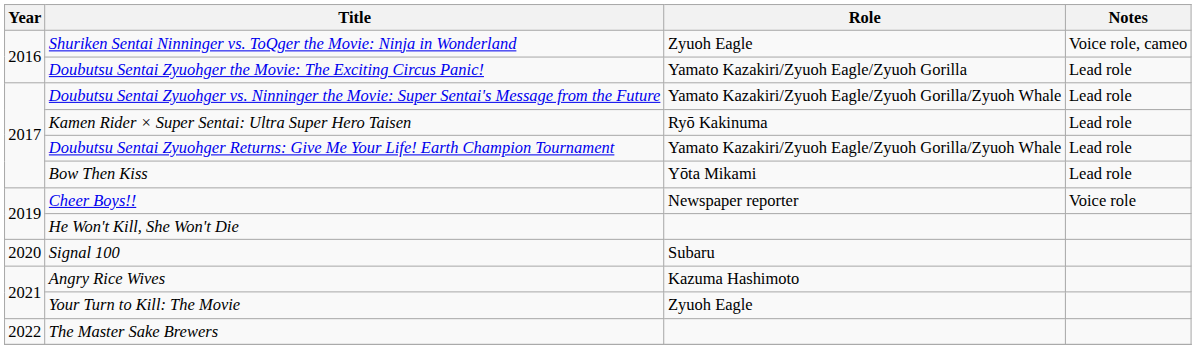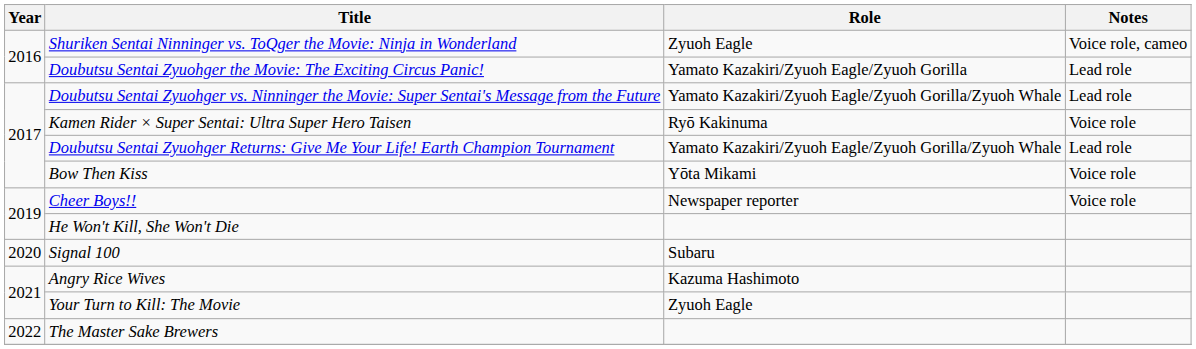 <table class="wikitable">
 <tr>
 <th>Year</th>
 <th>Title</th>
 <th>Role</th>
 <th>Notes</th>
 </tr>
 <tr>
 <td rowspan="2">2016</td>
 <td><em><a href='#'>Shuriken Sentai Ninninger vs. ToQger the Movie: Ninja in Wonderland</a></em></td>
 <td>Zyuoh Eagle</td>
 <td>Voice role, cameo</td>
 </tr>
 <tr>
 <td><em><a href='#'>Doubutsu Sentai Zyuohger the Movie: The Exciting Circus Panic!</a></em></td>
 <td>Yamato Kazakiri/Zyuoh Eagle/Zyuoh Gorilla</td>
 <td>Lead role</td>
 </tr>
 <tr>
 <td rowspan="4">2017</td>
 <td><em><a href='#'>Doubutsu Sentai Zyuohger vs. Ninninger the Movie: Super Sentai's Message from the Future</a></em></td>
 <td>Yamato Kazakiri/Zyuoh Eagle/Zyuoh Gorilla/Zyuoh Whale</td>
 <td>Lead role</td>
 </tr>
 <tr>
 <td><em>Kamen Rider × Super Sentai: Ultra Super Hero Taisen</em></td>
 <td>Ryō Kakinuma</td>
-<td>Lead role</td>
+<td>Voice role</td>
 </tr>
 <tr>
 <td><em><a href='#'>Doubutsu Sentai Zyuohger Returns: Give Me Your Life! Earth Champion Tournament</a></em></td>
 <td>Yamato Kazakiri/Zyuoh Eagle/Zyuoh Gorilla/Zyuoh Whale</td>
 <td>Lead role</td>
 </tr>
 <tr>
 <td><em>Bow Then Kiss</em></td>
 <td>Yōta Mikami</td>
-<td>Lead role</td>
+<td>Voice role</td>
 </tr>
 <tr>
 <td rowspan="2">2019</td>
 <td><em><a href='#'>Cheer Boys!!</a></em></td>
 <td>Newspaper reporter</td>
 <td>Voice role</td>
 </tr>
 <tr>
 <td><em>He Won't Kill, She Won't Die</em></td>
 <td></td>
 <td></td>
 </tr>
 <tr>
 <td rowspan="1">2020</td>
 <td><em>Signal 100</em></td>
 <td>Subaru</td>
 <td></td>
 </tr>
 <tr>
 <td rowspan="2">2021</td>
 <td><em>Angry Rice Wives</em></td>
 <td>Kazuma Hashimoto</td>
 <td></td>
 </tr>
 <tr>
 <td><em>Your Turn to Kill: The Movie</em></td>
 <td>Zyuoh Eagle</td>
 <td></td>
 </tr>
 <tr>
 <td>2022</td>
 <td><em>The Master Sake Brewers</em></td>
 <td></td>
 <td></td>
 </tr>
 <tr>
 </tr>
 </table>
